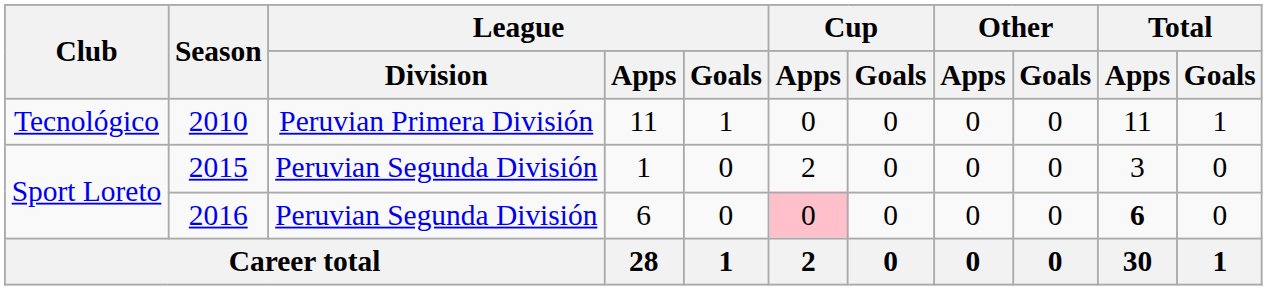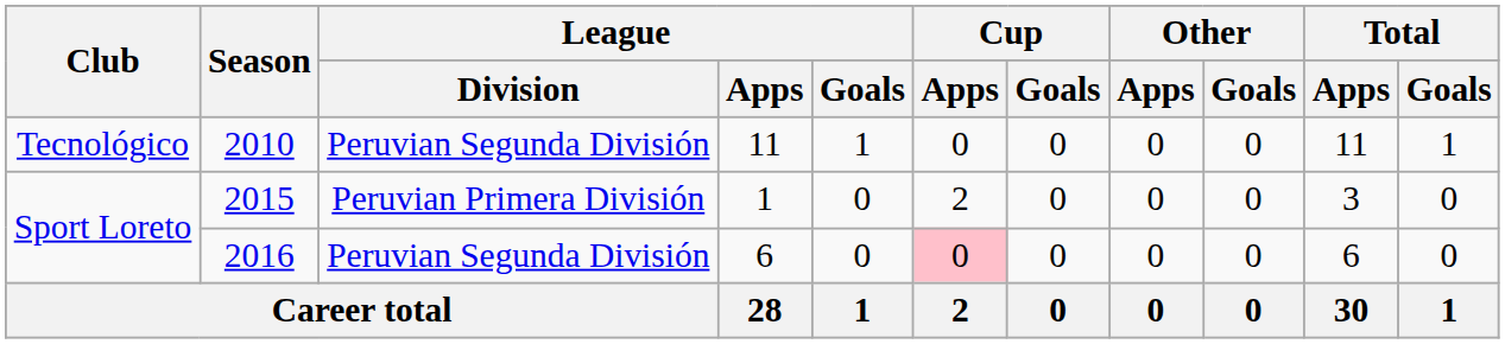 <table class="wikitable" style="text-align: center">
 <tr>
 <th rowspan="2">Club</th>
 <th rowspan="2">Season</th>
 <th colspan="3">League</th>
 <th colspan="2">Cup</th>
 <th colspan="2">Other</th>
 <th colspan="2">Total</th>
 </tr>
 <tr>
 <th>Division</th>
 <th>Apps</th>
 <th>Goals</th>
 <th>Apps</th>
 <th>Goals</th>
 <th>Apps</th>
 <th>Goals</th>
 <th>Apps</th>
 <th>Goals</th>
 </tr>
 <tr>
 <td><a href='#'>Tecnológico</a></td>
 <td><a href='#'>2010</a></td>
-<td><a href='#'>Peruvian Primera División</a></td>
+<td><a href='#'>Peruvian Segunda División</a></td>
 <td>11</td>
 <td>1</td>
 <td>0</td>
 <td>0</td>
 <td>0</td>
 <td>0</td>
 <td>11</td>
 <td>1</td>
 </tr>
 <tr>
 <td rowspan="2"><a href='#'>Sport Loreto</a></td>
 <td><a href='#'>2015</a></td>
-<td><a href='#'>Peruvian Segunda División</a></td>
+<td><a href='#'>Peruvian Primera División</a></td>
 <td>1</td>
 <td>0</td>
 <td>2</td>
 <td>0</td>
 <td>0</td>
 <td>0</td>
 <td>3</td>
 <td>0</td>
 </tr>
 <tr>
 <td><a href='#'>2016</a></td>
 <td><a href='#'>Peruvian Segunda División</a></td>
 <td>6</td>
 <td>0</td>
 <td style="background: pink;">0</td>
 <td>0</td>
 <td>0</td>
 <td>0</td>
-<td><strong>6</strong></td>
+<td>6</td>
 <td>0</td>
 </tr>
 <tr>
 <th colspan="3"><strong>Career total</strong></th>
 <th>28</th>
 <th>1</th>
 <th>2</th>
 <th>0</th>
 <th>0</th>
 <th>0</th>
 <th>30</th>
 <th>1</th>
 </tr>
 </table>
